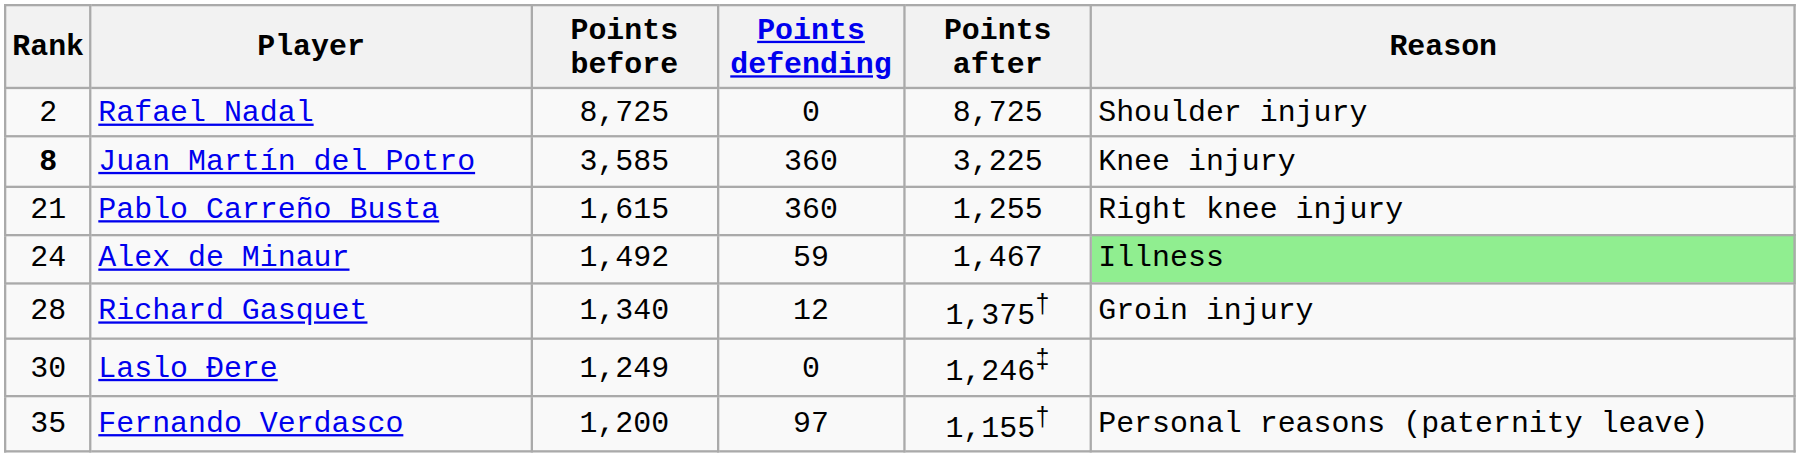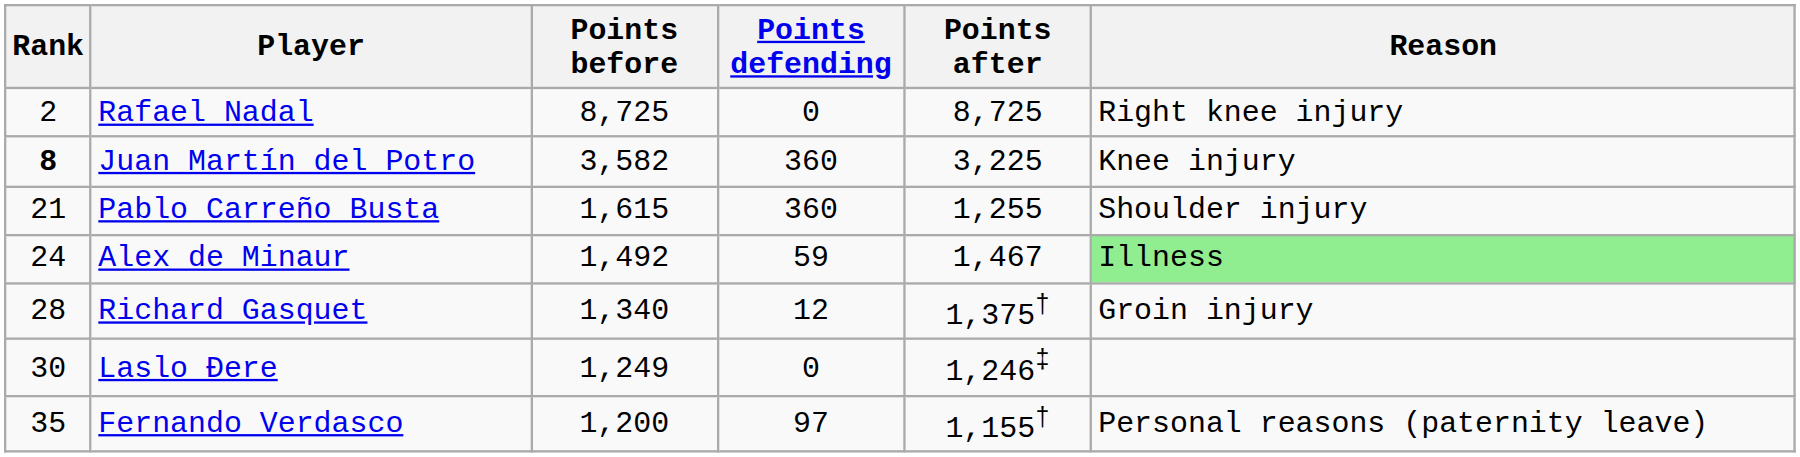 <table class="wikitable sortable">
 <tr>
 <th style="width:30px;">Rank</th>
 <th style="width:185px;">Player</th>
 <th style="width:75px;">Points before</th>
 <th style="width:75px;"><a href='#'>Points defending</a></th>
 <th style="width:75px;">Points after</th>
 <th style="width:300px;">Reason</th>
 </tr>
 <tr>
 <td style="text-align:center;">2</td>
 <td> <a href='#'>Rafael Nadal</a></td>
 <td style="text-align:center;">8,725</td>
 <td style="text-align:center;">0</td>
 <td style="text-align:center;">8,725</td>
-<td align="left">Shoulder injury</td>
+<td align="left">Right knee injury</td>
 </tr>
 <tr>
 <td style="text-align:center;"><strong>8</strong></td>
 <td> <a href='#'>Juan Martín del Potro</a></td>
-<td style="text-align:center;">3,585</td>
+<td style="text-align:center;">3,582</td>
 <td style="text-align:center;">360</td>
 <td style="text-align:center;">3,225</td>
 <td align="left">Knee injury</td>
 </tr>
 <tr>
 <td style="text-align:center;">21</td>
 <td> <a href='#'>Pablo Carreño Busta</a></td>
 <td style="text-align:center;">1,615</td>
 <td style="text-align:center;">360</td>
 <td style="text-align:center;">1,255</td>
-<td align="left">Right knee injury</td>
+<td align="left">Shoulder injury</td>
 </tr>
 <tr>
 <td style="text-align:center;">24</td>
 <td> <a href='#'>Alex de Minaur</a></td>
 <td style="text-align:center;">1,492</td>
 <td style="text-align:center;">59</td>
 <td style="text-align:center;">1,467</td>
 <td align="left" style="background: lightgreen;">Illness</td>
 </tr>
 <tr>
 <td style="text-align:center;">28</td>
 <td> <a href='#'>Richard Gasquet</a></td>
 <td style="text-align:center;">1,340</td>
 <td style="text-align:center;">12</td>
 <td style="text-align:center;">1,375<sup>†</sup></td>
 <td align="left">Groin injury</td>
 </tr>
 <tr>
 <td style="text-align:center;">30</td>
 <td> <a href='#'>Laslo Đere</a></td>
 <td style="text-align:center;">1,249</td>
 <td style="text-align:center;">0</td>
 <td style="text-align:center;">1,246<sup>‡</sup></td>
 <td align="left"></td>
 </tr>
 <tr>
 <td style="text-align:center;">35</td>
 <td> <a href='#'>Fernando Verdasco</a></td>
 <td style="text-align:center;">1,200</td>
 <td style="text-align:center;">97</td>
 <td style="text-align:center;">1,155<sup>†</sup></td>
 <td align="left">Personal reasons (paternity leave)</td>
 </tr>
 </table>
